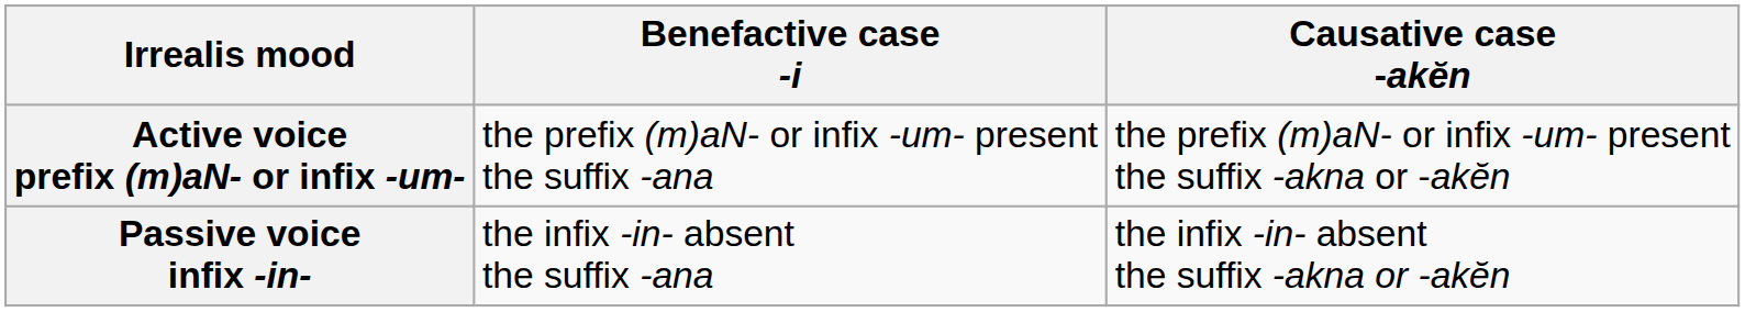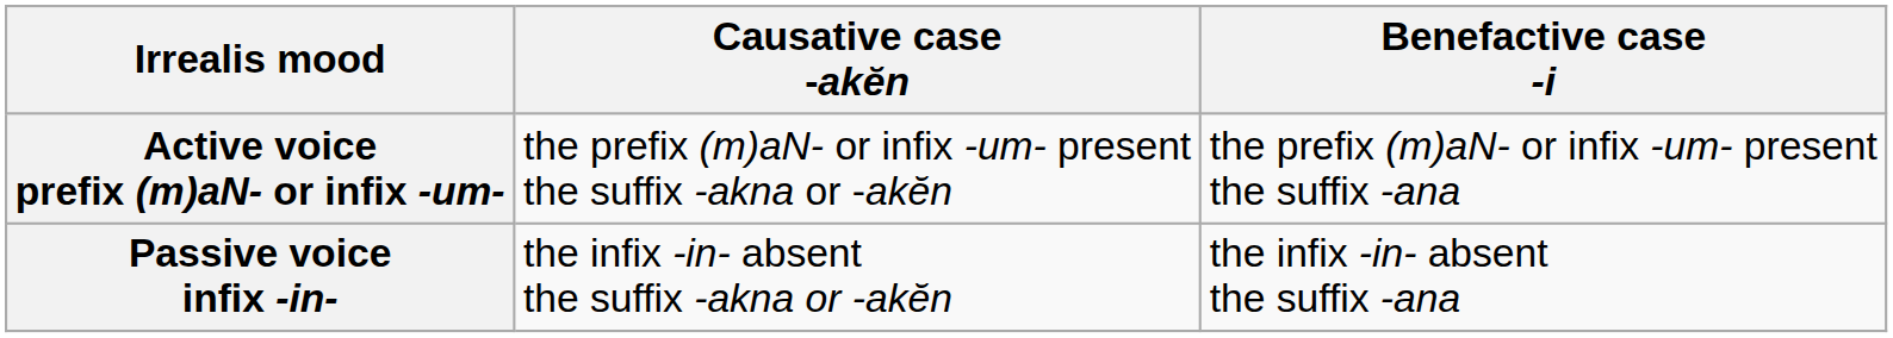 <table class="wikitable">
 <tr>
 <th>Irrealis mood</th>
+<th>Causative case<br>-<em>akĕn</em></th>
 <th>Benefactive case<br><em>-i</em></th>
-<th>Causative case<br>-<em>akĕn</em></th>
 </tr>
 <tr>
 <th>Active voice<br>prefix <em>(m)aN-</em> or infix <em>-um-</em></th>
+<td>the prefix <em>(m)aN-</em> or infix <em>-um-</em> present<br>the suffix <em>-akna</em> or -<em>akĕn</em></td>
 <td>the prefix <em>(m)aN-</em> or infix <em>-um-</em> present<br>the suffix <em>-ana</em></td>
-<td>the prefix <em>(m)aN-</em> or infix <em>-um-</em> present<br>the suffix <em>-akna</em> or -<em>akĕn</em></td>
 </tr>
 <tr>
 <th>Passive voice<br>infix <em>-in-</em></th>
+<td>the infix <em>-in-</em> absent<br>the suffix <em>-akna or -akĕn</em></td>
 <td>the infix <em>-in-</em> absent<br>the suffix <em>-ana</em></td>
-<td>the infix <em>-in-</em> absent<br>the suffix <em>-akna or -akĕn</em></td>
 </tr>
 </table>
